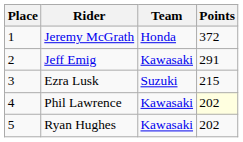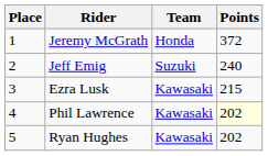 <table class="wikitable" style="font-size: 85%;">
 <tr>
 <th>Place</th>
 <th>Rider</th>
 <th>Team</th>
 <th>Points</th>
 </tr>
 <tr>
 <td>1</td>
 <td> <a href='#'>Jeremy McGrath</a></td>
 <td><a href='#'>Honda</a></td>
 <td>372</td>
 </tr>
 <tr>
 <td>2</td>
 <td> <a href='#'>Jeff Emig</a></td>
-<td><a href='#'>Kawasaki</a></td>
-<td>291</td>
+<td><a href='#'>Suzuki</a></td>
+<td>240</td>
 </tr>
 <tr>
 <td>3</td>
 <td> Ezra Lusk</td>
-<td><a href='#'>Suzuki</a></td>
+<td><a href='#'>Kawasaki</a></td>
 <td>215</td>
 </tr>
 <tr>
 <td>4</td>
 <td> Phil Lawrence</td>
 <td><a href='#'>Kawasaki</a></td>
 <td style="background: lightyellow;">202</td>
 </tr>
 <tr>
 <td>5</td>
 <td> Ryan Hughes</td>
 <td><a href='#'>Kawasaki</a></td>
 <td>202</td>
 </tr>
 </table>
